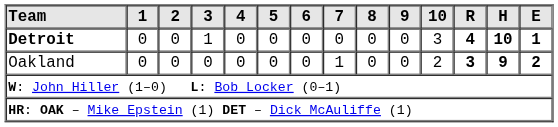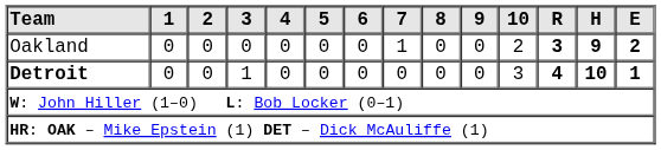 <table border=1 cellspacing=0 width=450 style="margin-left:3em;">
 <tr style="text-align:center; background-color:#e6e6e6;">
 <th align=left width=22%>Team</th>
 <th width=6%>1</th>
 <th width=6%>2</th>
 <th width=6%>3</th>
 <th width=6%>4</th>
 <th width=6%>5</th>
 <th width=6%>6</th>
 <th width=6%>7</th>
 <th width=6%>8</th>
 <th width=6%>9</th>
 <th width=6%>10</th>
 <th width=6%>R</th>
 <th width=6%>H</th>
 <th width=6%>E</th>
 </tr>
 <tr style="text-align:center;">
+<td align=left>Oakland</td>
+<td>0</td>
+<td>0</td>
+<td>0</td>
+<td>0</td>
+<td>0</td>
+<td>0</td>
+<td>1</td>
+<td>0</td>
+<td>0</td>
+<td>2</td>
+<td><strong>3</strong></td>
+<td><strong>9</strong></td>
+<td><strong>2</strong></td>
+</tr>
+<tr style="text-align:center;">
 <td align=left><strong>Detroit</strong></td>
 <td>0</td>
 <td>0</td>
 <td>1</td>
 <td>0</td>
 <td>0</td>
 <td>0</td>
 <td>0</td>
 <td>0</td>
 <td>0</td>
 <td>3</td>
 <td><strong>4</strong></td>
 <td><strong>10</strong></td>
 <td><strong>1</strong></td>
 </tr>
-<tr style="text-align:center;">
-<td align=left>Oakland</td>
-<td>0</td>
-<td>0</td>
-<td>0</td>
-<td>0</td>
-<td>0</td>
-<td>0</td>
-<td>1</td>
-<td>0</td>
-<td>0</td>
-<td>2</td>
-<td><strong>3</strong></td>
-<td><strong>9</strong></td>
-<td><strong>2</strong></td>
-</tr>
 <tr style="text-align:left;">
 <td colspan=14><small><strong>W</strong>: <a href='#'>John Hiller</a> (1–0)   <strong>L</strong>: <a href='#'>Bob Locker</a> (0–1)  </small></td>
 </tr>
 <tr style="text-align:left;">
 <td colspan=14><small><strong>HR</strong>: <strong>OAK</strong> – <a href='#'>Mike Epstein</a> (1) <strong>DET</strong> – <a href='#'>Dick McAuliffe</a> (1)</small></td>
 </tr>
 </table>
